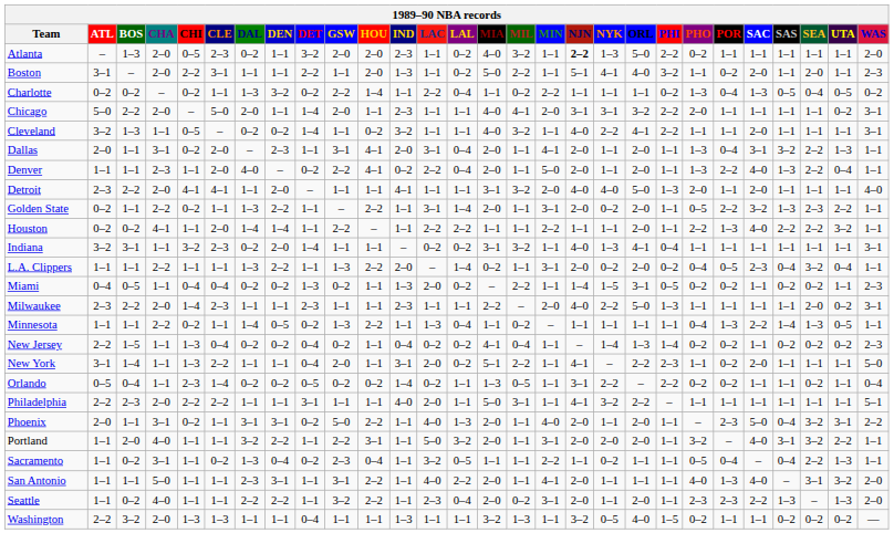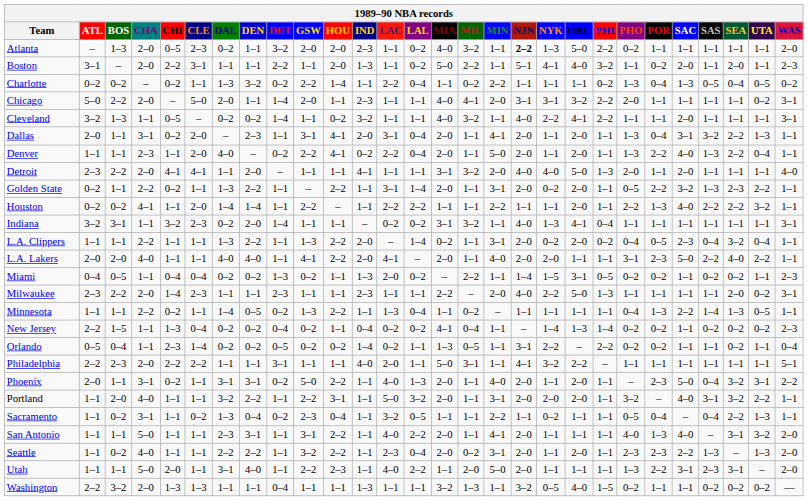 <table class="wikitable" style="font-size:95%; text-align:center;">
 <tr>
 <th colspan=28>1989–90 NBA records</th>
 </tr>
 <tr>
 <th width=100>Team</th>
 <th style="background:#FF0000;color:#FFFFFF;width=35">ATL</th>
 <th style="background:#006400;color:#FFFFFF;width=35">BOS</th>
 <th style="background:#008080;color:#800080;width=35">CHA</th>
 <th style="background:#FF0000;color:#000000;width=35">CHI</th>
 <th style="background:#000080;color:#FF8C00;width=35">CLE</th>
 <th style="background:#008000;color:#00008B;width=35">DAL</th>
 <th style="background:#0000CD;color:#FFD700;width=35">DEN</th>
 <th style="background:#0000FF;color:#FF0000;width=35">DET</th>
 <th style="background:#0000FF;color:#FFD700;width=35">GSW</th>
 <th style="background:#FF0000;color:#FFD700;width=35">HOU</th>
 <th style="background:#000080;color:#FFD700;width=35">IND</th>
 <th style="background:#F9160D;color:#1A2E8B;width=35">LAC</th>
 <th style="background:#800080;color:#FFD700;width=35">LAL</th>
 <th style="background:#000000;color:#8B0000;width=35">MIA</th>
 <th style="background:#006400;color:#B22222;width=35">MIL</th>
 <th style="background:#0000FF;color:#228B22;width=35">MIN</th>
 <th style="background:#B0170C;color:#00056D;width=35">NJN</th>
 <th style="background:#0000FF;color:#FF8C00;width=35">NYK</th>
 <th style="background:#0000FF;color:#000000;width=35">ORL</th>
 <th style="background:#FF0000;color:#0000FF;width=35">PHI</th>
 <th style="background:#800080;color:#FF4500;width=35">PHO</th>
 <th style="background:#000000;color:#FF0000;width=35">POR</th>
 <th style="background:#0000FF;color:#FFFFFF;width=35">SAC</th>
 <th style="background:#000000;color:#C0C0C0;width=35">SAS</th>
 <th style="background:#005831;color:#FFC322;width=35">SEA</th>
 <th style="background:#36004A;color:#FFFF00;width=35">UTA</th>
 <th style="background:#DC143C;color:#0000CD;width=35">WAS</th>
 </tr>
 <tr>
 <td style="text-align:left;"><a href='#'>Atlanta</a></td>
 <td>–</td>
 <td>1–3</td>
 <td>2–0</td>
 <td>0–5</td>
 <td>2–3</td>
 <td>0–2</td>
 <td>1–1</td>
 <td>3–2</td>
 <td>2–0</td>
 <td>2–0</td>
 <td>2–3</td>
 <td>1–1</td>
 <td>0–2</td>
 <td>4–0</td>
 <td>3–2</td>
 <td>1–1</td>
 <td><strong>2–2</strong></td>
 <td>1–3</td>
 <td>5–0</td>
 <td>2–2</td>
 <td>0–2</td>
 <td>1–1</td>
 <td>1–1</td>
 <td>1–1</td>
 <td>1–1</td>
 <td>1–1</td>
 <td>2–0</td>
 </tr>
 <tr>
 <td style="text-align:left;"><a href='#'>Boston</a></td>
 <td>3–1</td>
 <td>–</td>
 <td>2–0</td>
 <td>2–2</td>
 <td>3–1</td>
 <td>1–1</td>
 <td>1–1</td>
 <td>2–2</td>
 <td>1–1</td>
 <td>2–0</td>
 <td>1–3</td>
 <td>1–1</td>
 <td>0–2</td>
 <td>5–0</td>
 <td>2–2</td>
 <td>1–1</td>
 <td>5–1</td>
 <td>4–1</td>
 <td>4–0</td>
 <td>3–2</td>
 <td>1–1</td>
 <td>0–2</td>
 <td>2–0</td>
 <td>1–1</td>
 <td>2–0</td>
 <td>1–1</td>
 <td>2–3</td>
 </tr>
 <tr>
 <td style="text-align:left;"><a href='#'>Charlotte</a></td>
 <td>0–2</td>
 <td>0–2</td>
 <td>–</td>
 <td>0–2</td>
 <td>1–1</td>
 <td>1–3</td>
 <td>3–2</td>
 <td>0–2</td>
 <td>2–2</td>
 <td>1–4</td>
 <td>1–1</td>
 <td>2–2</td>
 <td>0–4</td>
 <td>1–1</td>
 <td>0–2</td>
 <td>2–2</td>
 <td>1–1</td>
 <td>1–1</td>
 <td>1–1</td>
 <td>0–2</td>
 <td>1–3</td>
 <td>0–4</td>
 <td>1–3</td>
 <td>0–5</td>
 <td>0–4</td>
 <td>0–5</td>
 <td>0–2</td>
 </tr>
 <tr>
 <td style="text-align:left;"><a href='#'>Chicago</a></td>
 <td>5–0</td>
 <td>2–2</td>
 <td>2–0</td>
 <td>–</td>
 <td>5–0</td>
 <td>2–0</td>
 <td>1–1</td>
 <td>1–4</td>
 <td>2–0</td>
 <td>1–1</td>
 <td>2–3</td>
 <td>1–1</td>
 <td>1–1</td>
 <td>4–0</td>
 <td>4–1</td>
 <td>2–0</td>
 <td>3–1</td>
 <td>3–1</td>
 <td>3–2</td>
 <td>2–2</td>
 <td>2–0</td>
 <td>1–1</td>
 <td>1–1</td>
 <td>1–1</td>
 <td>1–1</td>
 <td>0–2</td>
 <td>3–1</td>
 </tr>
 <tr>
 <td style="text-align:left;"><a href='#'>Cleveland</a></td>
 <td>3–2</td>
 <td>1–3</td>
 <td>1–1</td>
 <td>0–5</td>
 <td>–</td>
 <td>0–2</td>
 <td>0–2</td>
 <td>1–4</td>
 <td>1–1</td>
 <td>0–2</td>
 <td>3–2</td>
 <td>1–1</td>
 <td>1–1</td>
 <td>4–0</td>
 <td>3–2</td>
 <td>1–1</td>
 <td>4–0</td>
 <td>2–2</td>
 <td>4–1</td>
 <td>2–2</td>
 <td>1–1</td>
 <td>1–1</td>
 <td>2–0</td>
 <td>1–1</td>
 <td>1–1</td>
 <td>1–1</td>
 <td>3–1</td>
 </tr>
 <tr>
 <td style="text-align:left;"><a href='#'>Dallas</a></td>
 <td>2–0</td>
 <td>1–1</td>
 <td>3–1</td>
 <td>0–2</td>
 <td>2–0</td>
 <td>–</td>
 <td>2–3</td>
 <td>1–1</td>
 <td>3–1</td>
 <td>4–1</td>
 <td>2–0</td>
 <td>3–1</td>
 <td>0–4</td>
 <td>2–0</td>
 <td>1–1</td>
 <td>4–1</td>
 <td>2–0</td>
 <td>1–1</td>
 <td>2–0</td>
 <td>1–1</td>
 <td>1–3</td>
 <td>0–4</td>
 <td>3–1</td>
 <td>3–2</td>
 <td>2–2</td>
 <td>1–3</td>
 <td>1–1</td>
 </tr>
 <tr>
 <td style="text-align:left;"><a href='#'>Denver</a></td>
 <td>1–1</td>
 <td>1–1</td>
 <td>2–3</td>
 <td>1–1</td>
 <td>2–0</td>
 <td>4–0</td>
 <td>–</td>
 <td>0–2</td>
 <td>2–2</td>
 <td>4–1</td>
 <td>0–2</td>
 <td>2–2</td>
 <td>0–4</td>
 <td>2–0</td>
 <td>1–1</td>
 <td>5–0</td>
 <td>2–0</td>
 <td>1–1</td>
 <td>2–0</td>
 <td>1–1</td>
 <td>1–3</td>
 <td>2–2</td>
 <td>4–0</td>
 <td>1–3</td>
 <td>2–2</td>
 <td>0–4</td>
 <td>1–1</td>
 </tr>
 <tr>
 <td style="text-align:left;"><a href='#'>Detroit</a></td>
 <td>2–3</td>
 <td>2–2</td>
 <td>2–0</td>
 <td>4–1</td>
 <td>4–1</td>
 <td>1–1</td>
 <td>2–0</td>
 <td>–</td>
 <td>1–1</td>
 <td>1–1</td>
 <td>4–1</td>
 <td>1–1</td>
 <td>1–1</td>
 <td>3–1</td>
 <td>3–2</td>
 <td>2–0</td>
 <td>4–0</td>
 <td>4–0</td>
 <td>5–0</td>
 <td>1–3</td>
 <td>2–0</td>
 <td>1–1</td>
 <td>2–0</td>
 <td>1–1</td>
 <td>1–1</td>
 <td>1–1</td>
 <td>4–0</td>
 </tr>
 <tr>
 <td style="text-align:left;"><a href='#'>Golden State</a></td>
 <td>0–2</td>
 <td>1–1</td>
 <td>2–2</td>
 <td>0–2</td>
 <td>1–1</td>
 <td>1–3</td>
 <td>2–2</td>
 <td>1–1</td>
 <td>–</td>
 <td>2–2</td>
 <td>1–1</td>
 <td>3–1</td>
 <td>1–4</td>
 <td>2–0</td>
 <td>1–1</td>
 <td>3–1</td>
 <td>2–0</td>
 <td>0–2</td>
 <td>2–0</td>
 <td>1–1</td>
 <td>0–5</td>
 <td>2–2</td>
 <td>3–2</td>
 <td>1–3</td>
 <td>2–3</td>
 <td>2–2</td>
 <td>1–1</td>
 </tr>
 <tr>
 <td style="text-align:left;"><a href='#'>Houston</a></td>
 <td>0–2</td>
 <td>0–2</td>
 <td>4–1</td>
 <td>1–1</td>
 <td>2–0</td>
 <td>1–4</td>
 <td>1–4</td>
 <td>1–1</td>
 <td>2–2</td>
 <td>–</td>
 <td>1–1</td>
 <td>2–2</td>
 <td>2–2</td>
 <td>1–1</td>
 <td>1–1</td>
 <td>2–2</td>
 <td>1–1</td>
 <td>1–1</td>
 <td>2–0</td>
 <td>1–1</td>
 <td>2–2</td>
 <td>1–3</td>
 <td>4–0</td>
 <td>2–2</td>
 <td>2–2</td>
 <td>3–2</td>
 <td>1–1</td>
 </tr>
 <tr>
 <td style="text-align:left;"><a href='#'>Indiana</a></td>
 <td>3–2</td>
 <td>3–1</td>
 <td>1–1</td>
 <td>3–2</td>
 <td>2–3</td>
 <td>0–2</td>
 <td>2–0</td>
 <td>1–4</td>
 <td>1–1</td>
 <td>1–1</td>
 <td>–</td>
 <td>0–2</td>
 <td>0–2</td>
 <td>3–1</td>
 <td>3–2</td>
 <td>1–1</td>
 <td>4–0</td>
 <td>1–3</td>
 <td>4–1</td>
 <td>0–4</td>
 <td>1–1</td>
 <td>1–1</td>
 <td>1–1</td>
 <td>1–1</td>
 <td>1–1</td>
 <td>1–1</td>
 <td>3–1</td>
 </tr>
 <tr>
 <td style="text-align:left;"><a href='#'>L.A. Clippers</a></td>
 <td>1–1</td>
 <td>1–1</td>
 <td>2–2</td>
 <td>1–1</td>
 <td>1–1</td>
 <td>1–3</td>
 <td>2–2</td>
 <td>1–1</td>
 <td>1–3</td>
 <td>2–2</td>
 <td>2–0</td>
 <td>–</td>
 <td>1–4</td>
 <td>0–2</td>
 <td>1–1</td>
 <td>3–1</td>
 <td>2–0</td>
 <td>0–2</td>
 <td>2–0</td>
 <td>0–2</td>
 <td>0–4</td>
 <td>0–5</td>
 <td>2–3</td>
 <td>0–4</td>
 <td>3–2</td>
 <td>0–4</td>
 <td>1–1</td>
 </tr>
 <tr>
+<td style="text-align:left;"><a href='#'>L.A. Lakers</a></td>
+<td>2–0</td>
+<td>2–0</td>
+<td>4–0</td>
+<td>1–1</td>
+<td>1–1</td>
+<td>4–0</td>
+<td>4–0</td>
+<td>1–1</td>
+<td>4–1</td>
+<td>2–2</td>
+<td>2–0</td>
+<td>4–1</td>
+<td>–</td>
+<td>2–0</td>
+<td>1–1</td>
+<td>4–0</td>
+<td>2–0</td>
+<td>2–0</td>
+<td>1–1</td>
+<td>1–1</td>
+<td>3–1</td>
+<td>2–3</td>
+<td>5–0</td>
+<td>2–2</td>
+<td>4–0</td>
+<td>2–2</td>
+<td>1–1</td>
+</tr>
+<tr>
 <td style="text-align:left;"><a href='#'>Miami</a></td>
 <td>0–4</td>
 <td>0–5</td>
 <td>1–1</td>
 <td>0–4</td>
 <td>0–4</td>
 <td>0–2</td>
 <td>0–2</td>
 <td>1–3</td>
 <td>0–2</td>
 <td>1–1</td>
 <td>1–3</td>
 <td>2–0</td>
 <td>0–2</td>
 <td>–</td>
 <td>2–2</td>
 <td>1–1</td>
 <td>1–4</td>
 <td>1–5</td>
 <td>3–1</td>
 <td>0–5</td>
 <td>0–2</td>
 <td>0–2</td>
 <td>1–1</td>
 <td>0–2</td>
 <td>0–2</td>
 <td>1–1</td>
 <td>2–3</td>
 </tr>
 <tr>
 <td style="text-align:left;"><a href='#'>Milwaukee</a></td>
 <td>2–3</td>
 <td>2–2</td>
 <td>2–0</td>
 <td>1–4</td>
 <td>2–3</td>
 <td>1–1</td>
 <td>1–1</td>
 <td>2–3</td>
 <td>1–1</td>
 <td>1–1</td>
 <td>2–3</td>
 <td>1–1</td>
 <td>1–1</td>
 <td>2–2</td>
 <td>–</td>
 <td>2–0</td>
 <td>4–0</td>
 <td>2–2</td>
 <td>5–0</td>
 <td>1–3</td>
 <td>1–1</td>
 <td>1–1</td>
 <td>1–1</td>
 <td>1–1</td>
 <td>2–0</td>
 <td>0–2</td>
 <td>3–1</td>
 </tr>
 <tr>
 <td style="text-align:left;"><a href='#'>Minnesota</a></td>
 <td>1–1</td>
 <td>1–1</td>
 <td>2–2</td>
 <td>0–2</td>
 <td>1–1</td>
 <td>1–4</td>
 <td>0–5</td>
 <td>0–2</td>
 <td>1–3</td>
 <td>2–2</td>
 <td>1–1</td>
 <td>1–3</td>
 <td>0–4</td>
 <td>1–1</td>
 <td>0–2</td>
 <td>–</td>
 <td>1–1</td>
 <td>1–1</td>
 <td>1–1</td>
 <td>1–1</td>
 <td>0–4</td>
 <td>1–3</td>
 <td>2–2</td>
 <td>1–4</td>
 <td>1–3</td>
 <td>0–5</td>
 <td>1–1</td>
 </tr>
 <tr>
 <td style="text-align:left;"><a href='#'>New Jersey</a></td>
 <td>2–2</td>
 <td>1–5</td>
 <td>1–1</td>
 <td>1–3</td>
 <td>0–4</td>
 <td>0–2</td>
 <td>0–2</td>
 <td>0–4</td>
 <td>0–2</td>
 <td>1–1</td>
 <td>0–4</td>
 <td>0–2</td>
 <td>0–2</td>
 <td>4–1</td>
 <td>0–4</td>
 <td>1–1</td>
 <td>–</td>
 <td>1–4</td>
 <td>1–3</td>
 <td>1–4</td>
 <td>0–2</td>
 <td>0–2</td>
 <td>1–1</td>
 <td>0–2</td>
 <td>0–2</td>
 <td>0–2</td>
 <td>2–3</td>
-</tr>
-<tr>
-<td style="text-align:left;"><a href='#'>New York</a></td>
-<td>3–1</td>
-<td>1–4</td>
-<td>1–1</td>
-<td>1–3</td>
-<td>2–2</td>
-<td>1–1</td>
-<td>1–1</td>
-<td>0–4</td>
-<td>2–0</td>
-<td>1–1</td>
-<td>3–1</td>
-<td>2–0</td>
-<td>0–2</td>
-<td>5–1</td>
-<td>2–2</td>
-<td>1–1</td>
-<td>4–1</td>
-<td>–</td>
-<td>2–2</td>
-<td>2–3</td>
-<td>1–1</td>
-<td>0–2</td>
-<td>2–0</td>
-<td>1–1</td>
-<td>1–1</td>
-<td>1–1</td>
-<td>5–0</td>
 </tr>
 <tr>
 <td style="text-align:left;"><a href='#'>Orlando</a></td>
 <td>0–5</td>
 <td>0–4</td>
 <td>1–1</td>
 <td>2–3</td>
 <td>1–4</td>
 <td>0–2</td>
 <td>0–2</td>
 <td>0–5</td>
 <td>0–2</td>
 <td>0–2</td>
 <td>1–4</td>
 <td>0–2</td>
 <td>1–1</td>
 <td>1–3</td>
 <td>0–5</td>
 <td>1–1</td>
 <td>3–1</td>
 <td>2–2</td>
 <td>–</td>
 <td>2–2</td>
 <td>0–2</td>
 <td>0–2</td>
 <td>1–1</td>
 <td>1–1</td>
 <td>0–2</td>
 <td>1–1</td>
 <td>0–4</td>
 </tr>
 <tr>
 <td style="text-align:left;"><a href='#'>Philadelphia</a></td>
 <td>2–2</td>
 <td>2–3</td>
 <td>2–0</td>
 <td>2–2</td>
 <td>2–2</td>
 <td>1–1</td>
 <td>1–1</td>
 <td>3–1</td>
 <td>1–1</td>
 <td>1–1</td>
 <td>4–0</td>
 <td>2–0</td>
 <td>1–1</td>
 <td>5–0</td>
 <td>3–1</td>
 <td>1–1</td>
 <td>4–1</td>
 <td>3–2</td>
 <td>2–2</td>
 <td>–</td>
 <td>1–1</td>
 <td>1–1</td>
 <td>1–1</td>
 <td>1–1</td>
 <td>1–1</td>
 <td>1–1</td>
 <td>5–1</td>
 </tr>
 <tr>
 <td style="text-align:left;"><a href='#'>Phoenix</a></td>
 <td>2–0</td>
 <td>1–1</td>
 <td>3–1</td>
 <td>0–2</td>
 <td>1–1</td>
 <td>3–1</td>
 <td>3–1</td>
 <td>0–2</td>
 <td>5–0</td>
 <td>2–2</td>
 <td>1–1</td>
 <td>4–0</td>
 <td>1–3</td>
 <td>2–0</td>
 <td>1–1</td>
 <td>4–0</td>
 <td>2–0</td>
 <td>1–1</td>
 <td>2–0</td>
 <td>1–1</td>
 <td>–</td>
 <td>2–3</td>
 <td>5–0</td>
 <td>0–4</td>
 <td>3–2</td>
 <td>3–1</td>
 <td>2–2</td>
 </tr>
 <tr>
 <td style="text-align:left;">Portland</td>
 <td>1–1</td>
 <td>2–0</td>
 <td>4–0</td>
 <td>1–1</td>
 <td>1–1</td>
 <td>3–2</td>
 <td>2–2</td>
 <td>1–1</td>
 <td>2–2</td>
 <td>3–1</td>
 <td>1–1</td>
 <td>5–0</td>
 <td>3–2</td>
 <td>2–0</td>
 <td>1–1</td>
 <td>3–1</td>
 <td>2–0</td>
 <td>2–0</td>
 <td>2–0</td>
 <td>1–1</td>
 <td>3–2</td>
 <td>–</td>
 <td>4–0</td>
 <td>3–1</td>
 <td>3–2</td>
 <td>2–2</td>
 <td>1–1</td>
 </tr>
 <tr>
 <td style="text-align:left;"><a href='#'>Sacramento</a></td>
 <td>1–1</td>
 <td>0–2</td>
 <td>3–1</td>
 <td>1–1</td>
 <td>0–2</td>
 <td>1–3</td>
 <td>0–4</td>
 <td>0–2</td>
 <td>2–3</td>
 <td>0–4</td>
 <td>1–1</td>
 <td>3–2</td>
 <td>0–5</td>
 <td>1–1</td>
 <td>1–1</td>
 <td>2–2</td>
 <td>1–1</td>
 <td>0–2</td>
 <td>1–1</td>
 <td>1–1</td>
 <td>0–5</td>
 <td>0–4</td>
 <td>–</td>
 <td>0–4</td>
 <td>2–2</td>
 <td>1–3</td>
 <td>1–1</td>
 </tr>
 <tr>
 <td style="text-align:left;"><a href='#'>San Antonio</a></td>
 <td>1–1</td>
 <td>1–1</td>
 <td>5–0</td>
 <td>1–1</td>
 <td>1–1</td>
 <td>2–3</td>
 <td>3–1</td>
 <td>1–1</td>
 <td>3–1</td>
 <td>2–2</td>
 <td>1–1</td>
 <td>4–0</td>
 <td>2–2</td>
 <td>2–0</td>
 <td>1–1</td>
 <td>4–1</td>
 <td>2–0</td>
 <td>1–1</td>
 <td>1–1</td>
 <td>1–1</td>
 <td>4–0</td>
 <td>1–3</td>
 <td>4–0</td>
 <td>–</td>
 <td>3–1</td>
 <td>3–2</td>
 <td>2–0</td>
 </tr>
 <tr>
 <td style="text-align:left;"><a href='#'>Seattle</a></td>
 <td>1–1</td>
 <td>0–2</td>
 <td>4–0</td>
 <td>1–1</td>
 <td>1–1</td>
 <td>2–2</td>
 <td>2–2</td>
 <td>1–1</td>
 <td>3–2</td>
 <td>2–2</td>
 <td>1–1</td>
 <td>2–3</td>
 <td>0–4</td>
 <td>2–0</td>
 <td>0–2</td>
 <td>3–1</td>
 <td>2–0</td>
 <td>1–1</td>
 <td>2–0</td>
 <td>1–1</td>
 <td>2–3</td>
 <td>2–3</td>
 <td>2–2</td>
 <td>1–3</td>
 <td>–</td>
 <td>1–3</td>
 <td>2–0</td>
 </tr>
 <tr>
+<td style="text-align:left;"><a href='#'>Utah</a></td>
+<td>1–1</td>
+<td>1–1</td>
+<td>5–0</td>
+<td>2–0</td>
+<td>1–1</td>
+<td>3–1</td>
+<td>4–0</td>
+<td>1–1</td>
+<td>2–2</td>
+<td>2–3</td>
+<td>1–1</td>
+<td>4–0</td>
+<td>2–2</td>
+<td>1–1</td>
+<td>2–0</td>
+<td>5–0</td>
+<td>2–0</td>
+<td>1–1</td>
+<td>1–1</td>
+<td>1–1</td>
+<td>1–3</td>
+<td>2–2</td>
+<td>3–1</td>
+<td>2–3</td>
+<td>3–1</td>
+<td>–</td>
+<td>2–0</td>
+</tr>
+<tr>
 <td style="text-align:left;"><a href='#'>Washington</a></td>
 <td>2–2</td>
 <td>3–2</td>
 <td>2–0</td>
 <td>1–3</td>
 <td>1–3</td>
 <td>1–1</td>
 <td>1–1</td>
 <td>0–4</td>
 <td>1–1</td>
 <td>1–1</td>
 <td>1–3</td>
 <td>1–1</td>
 <td>1–1</td>
 <td>3–2</td>
 <td>1–3</td>
 <td>1–1</td>
 <td>3–2</td>
 <td>0–5</td>
 <td>4–0</td>
 <td>1–5</td>
 <td>0–2</td>
 <td>1–1</td>
 <td>1–1</td>
 <td>0–2</td>
 <td>0–2</td>
 <td>0–2</td>
 <td>—</td>
 </tr>
 </table>
